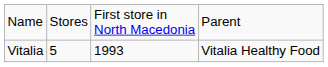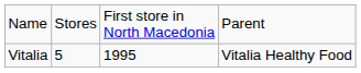 <table class="wikitable sortable">
 <tr>
 <td>Name</td>
 <td>Stores</td>
 <td>First store in<br><a href='#'>North Macedonia</a></td>
 <td>Parent</td>
 </tr>
 <tr>
 <td>Vitalia</td>
 <td>5</td>
-<td>1993</td>
+<td>1995</td>
 <td>Vitalia Healthy Food</td>
 </tr>
 </table>
